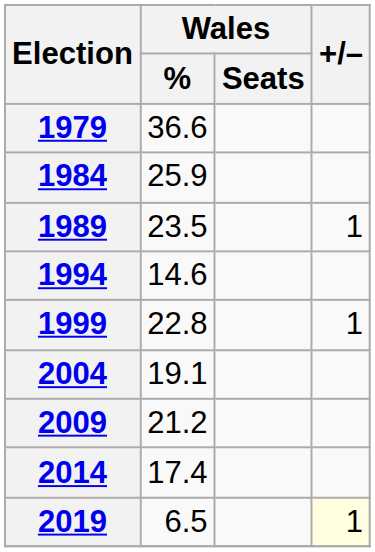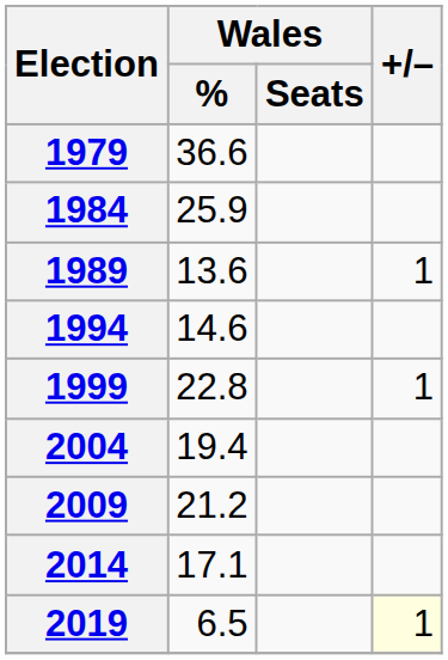 <table class="wikitable" style="text-align:right">
 <tr>
 <th rowspan=2>Election</th>
 <th colspan=2>Wales</th>
 <th rowspan=2>+/–</th>
 </tr>
 <tr>
 <th>%</th>
 <th>Seats</th>
 </tr>
 <tr>
 <th><a href='#'>1979</a></th>
 <td>36.6</td>
 <td></td>
 <td></td>
 </tr>
 <tr>
 <th><a href='#'>1984</a></th>
 <td>25.9</td>
 <td></td>
 <td></td>
 </tr>
 <tr>
 <th><a href='#'>1989</a></th>
-<td>23.5</td>
+<td>13.6</td>
 <td></td>
 <td> 1</td>
 </tr>
 <tr>
 <th><a href='#'>1994</a></th>
 <td>14.6</td>
 <td></td>
 <td></td>
 </tr>
 <tr>
 <th><a href='#'>1999</a></th>
 <td>22.8</td>
 <td></td>
 <td> 1</td>
 </tr>
 <tr>
 <th><a href='#'>2004</a></th>
-<td>19.1</td>
+<td>19.4</td>
 <td></td>
 <td></td>
 </tr>
 <tr>
 <th><a href='#'>2009</a></th>
 <td>21.2</td>
 <td></td>
 <td></td>
 </tr>
 <tr>
 <th><a href='#'>2014</a></th>
-<td>17.4</td>
+<td>17.1</td>
 <td></td>
 <td></td>
 </tr>
 <tr>
 <th><a href='#'>2019</a></th>
 <td>6.5</td>
 <td></td>
 <td style="background: lightyellow;"> 1</td>
 </tr>
 <tr>
 </tr>
 </table>
